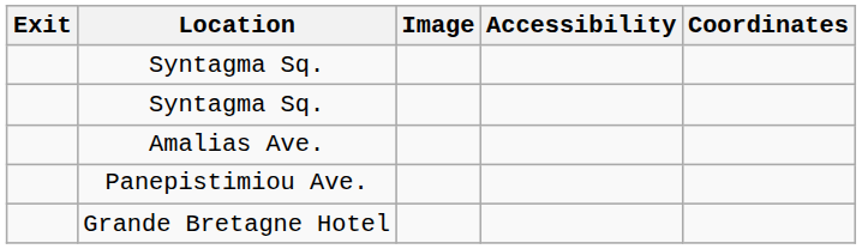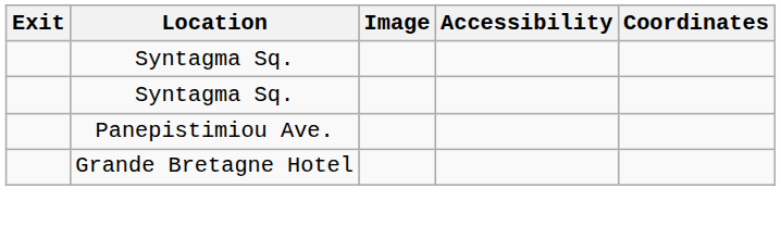 <table cellpadding="5" style="margin:0 auto; text-align:center;"  class="wikitable">
 <tr>
 <th>Exit</th>
 <th>Location</th>
 <th>Image</th>
 <th>Accessibility</th>
 <th>Coordinates</th>
 </tr>
 <tr>
 <td></td>
 <td>Syntagma Sq.</td>
 <td></td>
 <td></td>
 <td></td>
 </tr>
 <tr>
 <td></td>
 <td>Syntagma Sq.</td>
 <td></td>
 <td></td>
 <td></td>
 </tr>
 <tr>
 <td></td>
-<td>Amalias Ave.</td>
-<td></td>
-<td></td>
-<td></td>
-</tr>
-<tr>
-<td></td>
 <td>Panepistimiou Ave.</td>
 <td></td>
 <td></td>
 <td></td>
 </tr>
 <tr>
 <td></td>
 <td>Grande Bretagne Hotel</td>
 <td></td>
 <td></td>
 <td></td>
 </tr>
 </table>
